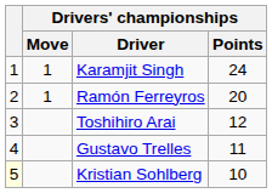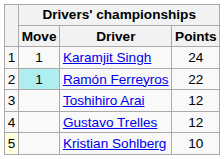 <table class="wikitable" style="font-size:85%;">
 <tr>
 <th rowspan="2"></th>
 <th colspan="3" nowrap>Drivers' championships</th>
 </tr>
 <tr>
 <th>Move</th>
 <th>Driver</th>
 <th>Points</th>
 </tr>
 <tr>
 <td align="center">1</td>
 <td align="center"> 1</td>
 <td> <a href='#'>Karamjit Singh</a></td>
 <td align="center">24</td>
 </tr>
 <tr>
 <td align="center">2</td>
-<td align="center"> 1</td>
+<td align="center" style="background: paleturquoise;"> 1</td>
 <td> <a href='#'>Ramón Ferreyros</a></td>
-<td align="center">20</td>
+<td align="center">22</td>
 </tr>
 <tr>
 <td align="center">3</td>
 <td align="center"></td>
 <td> <a href='#'>Toshihiro Arai</a></td>
 <td align="center">12</td>
 </tr>
 <tr>
 <td align="center">4</td>
 <td align="center"></td>
 <td> <a href='#'>Gustavo Trelles</a></td>
-<td align="center">11</td>
+<td align="center">12</td>
 </tr>
 <tr>
 <td align="center" style="background: lightyellow;">5</td>
 <td align="center"></td>
 <td> <a href='#'>Kristian Sohlberg</a></td>
 <td align="center">10</td>
 </tr>
 </table>
